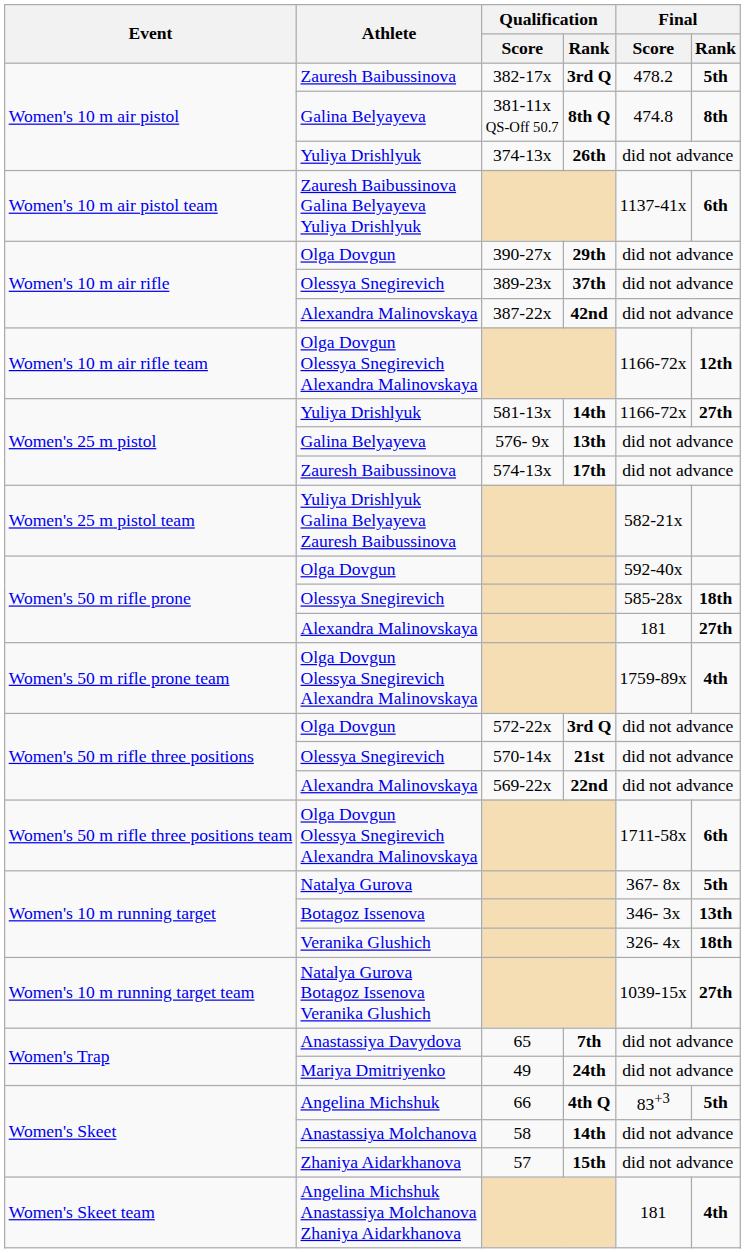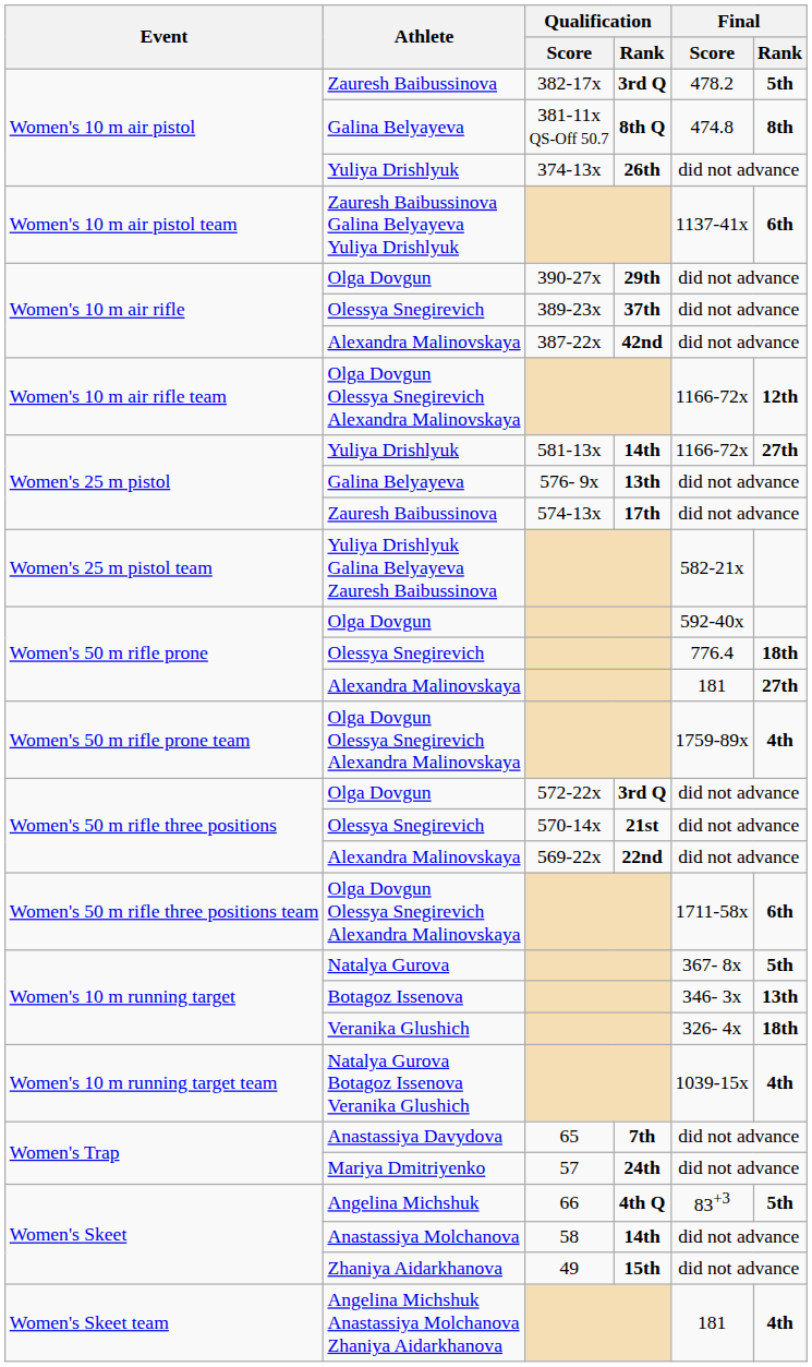 <table class="wikitable" style="font-size:90%">
 <tr>
 <th rowspan="2">Event</th>
 <th rowspan="2">Athlete</th>
 <th colspan="2">Qualification</th>
 <th colspan="2">Final</th>
 </tr>
 <tr>
 <th>Score</th>
 <th>Rank</th>
 <th>Score</th>
 <th>Rank</th>
 </tr>
 <tr>
 <td rowspan=3><a href='#'>Women's 10 m air pistol</a></td>
 <td><a href='#'>Zauresh Baibussinova</a></td>
 <td align=center>382-17x</td>
 <td align=center><strong>3rd Q</strong></td>
 <td align=center>478.2</td>
 <td align=center><strong>5th</strong></td>
 </tr>
 <tr>
 <td><a href='#'>Galina Belyayeva</a></td>
 <td align=center>381-11x<br><small>QS-Off 50.7</small></td>
 <td align=center><strong>8th Q</strong></td>
 <td align=center>474.8</td>
 <td align=center><strong>8th</strong></td>
 </tr>
 <tr>
 <td><a href='#'>Yuliya Drishlyuk</a></td>
 <td align=center>374-13x</td>
 <td align=center><strong>26th</strong></td>
 <td align=center colspan=2>did not advance</td>
 </tr>
 <tr>
 <td><a href='#'>Women's 10 m air pistol team</a></td>
 <td><a href='#'>Zauresh Baibussinova</a><br><a href='#'>Galina Belyayeva</a><br><a href='#'>Yuliya Drishlyuk</a></td>
 <td colspan=2 bgcolor=wheat></td>
 <td align=center>1137-41x</td>
 <td align=center><strong>6th</strong></td>
 </tr>
 <tr>
 <td rowspan=3><a href='#'>Women's 10 m air rifle</a></td>
 <td><a href='#'>Olga Dovgun</a></td>
 <td align=center>390-27x</td>
 <td align=center><strong>29th</strong></td>
 <td align=center colspan=2>did not advance</td>
 </tr>
 <tr>
 <td><a href='#'>Olessya Snegirevich</a></td>
 <td align=center>389-23x</td>
 <td align=center><strong>37th</strong></td>
 <td align=center colspan=2>did not advance</td>
 </tr>
 <tr>
 <td><a href='#'>Alexandra Malinovskaya</a></td>
 <td align=center>387-22x</td>
 <td align=center><strong>42nd</strong></td>
 <td align=center colspan=2>did not advance</td>
 </tr>
 <tr>
 <td><a href='#'>Women's 10 m air rifle team</a></td>
 <td><a href='#'>Olga Dovgun</a><br><a href='#'>Olessya Snegirevich</a><br><a href='#'>Alexandra Malinovskaya</a></td>
 <td colspan=2 bgcolor=wheat></td>
 <td align=center>1166-72x</td>
 <td align=center><strong>12th</strong></td>
 </tr>
 <tr>
 <td rowspan=3><a href='#'>Women's 25 m pistol</a></td>
 <td><a href='#'>Yuliya Drishlyuk</a></td>
 <td align=center>581-13x</td>
 <td align=center><strong>14th</strong></td>
 <td align=center>1166-72x</td>
 <td align=center><strong>27th</strong></td>
 </tr>
 <tr>
 <td><a href='#'>Galina Belyayeva</a></td>
 <td align=center>576- 9x</td>
 <td align=center><strong>13th</strong></td>
 <td align=center colspan=2>did not advance</td>
 </tr>
 <tr>
 <td><a href='#'>Zauresh Baibussinova</a></td>
 <td align=center>574-13x</td>
 <td align=center><strong>17th</strong></td>
 <td align=center colspan=2>did not advance</td>
 </tr>
 <tr>
 <td><a href='#'>Women's 25 m pistol team</a></td>
 <td><a href='#'>Yuliya Drishlyuk</a><br><a href='#'>Galina Belyayeva</a><br><a href='#'>Zauresh Baibussinova</a></td>
 <td colspan=2 bgcolor=wheat></td>
 <td align=center>582-21x</td>
 <td align=center></td>
 </tr>
 <tr>
 <td rowspan=3><a href='#'>Women's 50 m rifle prone</a></td>
 <td><a href='#'>Olga Dovgun</a></td>
 <td colspan=2 bgcolor=wheat></td>
 <td align=center>592-40x</td>
 <td align=center></td>
 </tr>
 <tr>
 <td><a href='#'>Olessya Snegirevich</a></td>
 <td colspan=2 bgcolor=wheat></td>
-<td align=center>585-28x</td>
+<td align=center>776.4</td>
 <td align=center><strong>18th</strong></td>
 </tr>
 <tr>
 <td><a href='#'>Alexandra Malinovskaya</a></td>
 <td colspan=2 bgcolor=wheat></td>
 <td align=center>181</td>
 <td align=center><strong>27th</strong></td>
 </tr>
 <tr>
 <td><a href='#'>Women's 50 m rifle prone team</a></td>
 <td><a href='#'>Olga Dovgun</a><br><a href='#'>Olessya Snegirevich</a><br><a href='#'>Alexandra Malinovskaya</a></td>
 <td colspan=2 bgcolor=wheat></td>
 <td align=center>1759-89x</td>
 <td align=center><strong>4th</strong></td>
 </tr>
 <tr>
 <td rowspan=3><a href='#'>Women's 50 m rifle three positions</a></td>
 <td><a href='#'>Olga Dovgun</a></td>
 <td align=center>572-22x</td>
 <td align=center><strong>3rd Q</strong></td>
 <td align=center colspan=2>did not advance</td>
 </tr>
 <tr>
 <td><a href='#'>Olessya Snegirevich</a></td>
 <td align=center>570-14x</td>
 <td align=center><strong>21st</strong></td>
 <td align=center colspan=2>did not advance</td>
 </tr>
 <tr>
 <td><a href='#'>Alexandra Malinovskaya</a></td>
 <td align=center>569-22x</td>
 <td align=center><strong>22nd</strong></td>
 <td align=center colspan=2>did not advance</td>
 </tr>
 <tr>
 <td><a href='#'>Women's 50 m rifle three positions team</a></td>
 <td><a href='#'>Olga Dovgun</a><br><a href='#'>Olessya Snegirevich</a><br><a href='#'>Alexandra Malinovskaya</a></td>
 <td colspan=2 bgcolor=wheat></td>
 <td align=center>1711-58x</td>
 <td align=center><strong>6th</strong></td>
 </tr>
 <tr>
 <td rowspan=3><a href='#'>Women's 10 m running target</a></td>
 <td><a href='#'>Natalya Gurova</a></td>
 <td colspan=2 bgcolor=wheat></td>
 <td align=center>367- 8x</td>
 <td align=center><strong>5th</strong></td>
 </tr>
 <tr>
 <td><a href='#'>Botagoz Issenova</a></td>
 <td colspan=2 bgcolor=wheat></td>
 <td align=center>346- 3x</td>
 <td align=center><strong>13th</strong></td>
 </tr>
 <tr>
 <td><a href='#'>Veranika Glushich</a></td>
 <td colspan=2 bgcolor=wheat></td>
 <td align=center>326- 4x</td>
 <td align=center><strong>18th</strong></td>
 </tr>
 <tr>
 <td><a href='#'>Women's 10 m running target team</a></td>
 <td><a href='#'>Natalya Gurova</a><br><a href='#'>Botagoz Issenova</a><br><a href='#'>Veranika Glushich</a></td>
 <td colspan=2 bgcolor=wheat></td>
 <td align=center>1039-15x</td>
-<td align=center><strong>27th</strong></td>
+<td align=center><strong>4th</strong></td>
 </tr>
 <tr>
 <td rowspan=2><a href='#'>Women's Trap</a></td>
 <td><a href='#'>Anastassiya Davydova</a></td>
 <td align=center>65</td>
 <td align=center><strong>7th</strong></td>
 <td align=center colspan=2>did not advance</td>
 </tr>
 <tr>
 <td><a href='#'>Mariya Dmitriyenko</a></td>
-<td align=center>49</td>
+<td align=center>57</td>
 <td align=center><strong>24th</strong></td>
 <td align=center colspan=2>did not advance</td>
 </tr>
 <tr>
 <td rowspan=3><a href='#'>Women's Skeet</a></td>
 <td><a href='#'>Angelina Michshuk</a></td>
 <td align=center>66</td>
 <td align=center><strong>4th Q</strong></td>
 <td align=center>83<sup>+3</sup></td>
 <td align=center><strong>5th</strong></td>
 </tr>
 <tr>
 <td><a href='#'>Anastassiya Molchanova</a></td>
 <td align=center>58</td>
 <td align=center><strong>14th</strong></td>
 <td align=center colspan=2>did not advance</td>
 </tr>
 <tr>
 <td><a href='#'>Zhaniya Aidarkhanova</a></td>
-<td align=center>57</td>
+<td align=center>49</td>
 <td align=center><strong>15th</strong></td>
 <td align=center colspan=2>did not advance</td>
 </tr>
 <tr>
 <td><a href='#'>Women's Skeet team</a></td>
 <td><a href='#'>Angelina Michshuk</a><br><a href='#'>Anastassiya Molchanova</a><br><a href='#'>Zhaniya Aidarkhanova</a></td>
 <td colspan=2 bgcolor=wheat></td>
 <td align=center>181</td>
 <td align=center><strong>4th</strong></td>
 </tr>
 </table>
